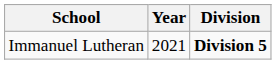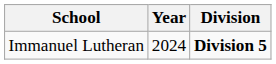 <table class="wikitable">
 <tr>
 <th>School</th>
 <th>Year</th>
 <th>Division</th>
 </tr>
 <tr>
 <td>Immanuel Lutheran</td>
-<td>2021</td>
+<td>2024</td>
 <td><strong>Division 5</strong></td>
 </tr>
 </table>
